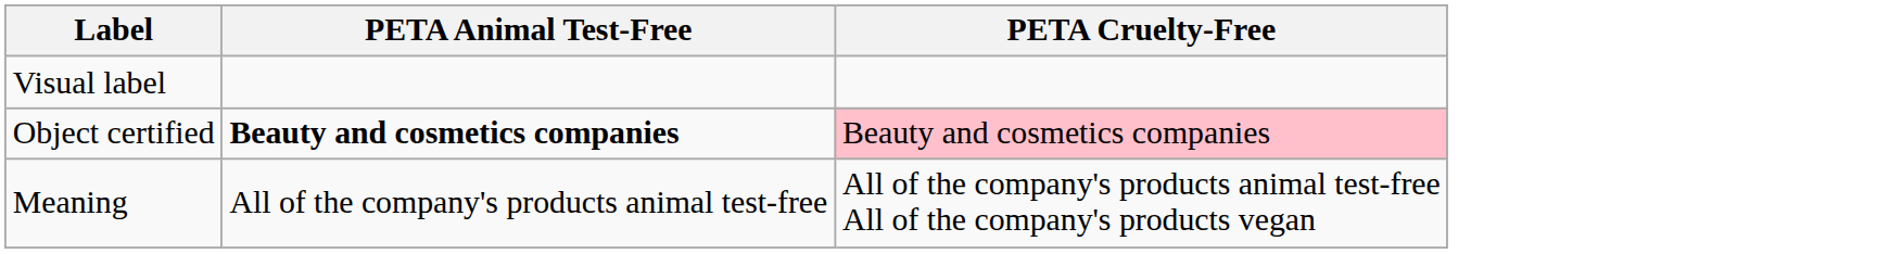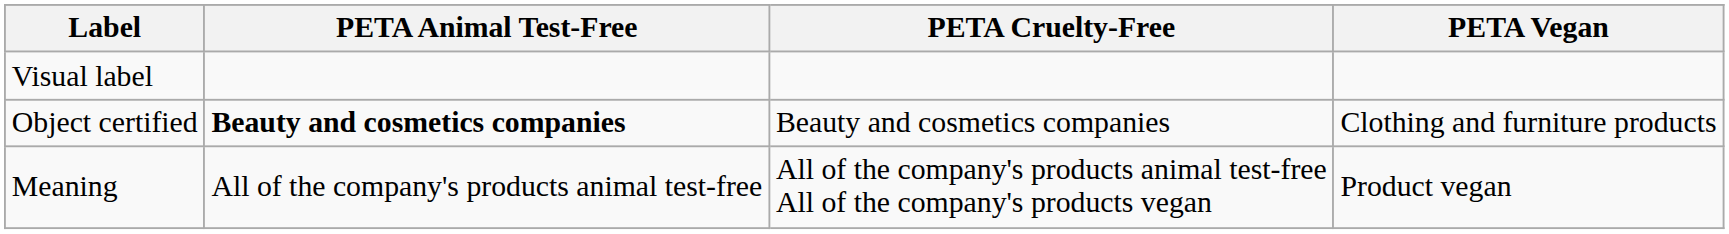 <table class="wikitable">
 <tr>
 <th>Label</th>
 <th>PETA Animal Test-Free</th>
 <th>PETA Cruelty-Free</th>
+<th>PETA Vegan</th>
 </tr>
 <tr>
 <td>Visual label</td>
+<td></td>
 <td></td>
 <td></td>
 </tr>
 <tr>
 <td>Object certified</td>
 <td><strong>Beauty and cosmetics companies</strong></td>
-<td style="background: pink;">Beauty and cosmetics companies</td>
+<td>Beauty and cosmetics companies</td>
+<td>Clothing and furniture products</td>
 </tr>
 <tr>
 <td>Meaning</td>
 <td>All of the company's products animal test-free</td>
 <td>All of the company's products animal test-free<br>All of the company's products vegan</td>
+<td>Product vegan</td>
 </tr>
 </table>
